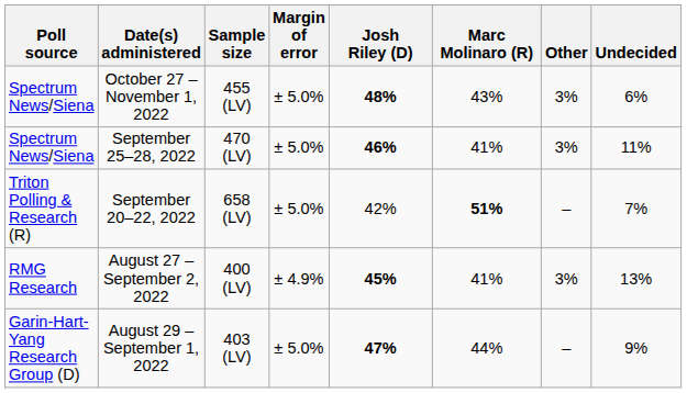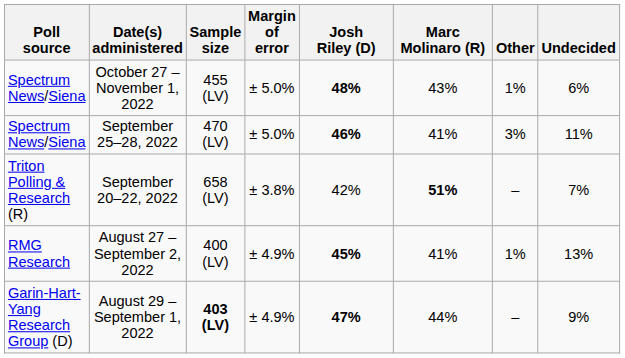 <table class="wikitable" style="font-size:90%;text-align:center;">
 <tr style="vertical-align:bottom">
 <th>Poll source</th>
 <th>Date(s)<br>administered</th>
 <th>Sample<br>size</th>
 <th>Margin<br>of error</th>
 <th style="width:100px;">Josh<br>Riley (D)</th>
 <th style="width:100px;">Marc<br>Molinaro (R)</th>
 <th>Other</th>
 <th>Undecided</th>
 </tr>
 <tr>
 <td style="text-align:left;"><a href='#'>Spectrum News</a>/<a href='#'>Siena</a></td>
 <td>October 27 – November 1, 2022</td>
 <td>455 (LV)</td>
 <td>± 5.0%</td>
 <td><strong>48%</strong></td>
 <td>43%</td>
-<td>3%</td>
+<td>1%</td>
 <td>6%</td>
 </tr>
 <tr>
 <td style="text-align:left;"><a href='#'>Spectrum News</a>/<a href='#'>Siena</a></td>
 <td>September 25–28, 2022</td>
 <td>470 (LV)</td>
 <td>± 5.0%</td>
 <td><strong>46%</strong></td>
 <td>41%</td>
 <td>3%</td>
 <td>11%</td>
 </tr>
 <tr>
 <td style="text-align:left;"><a href='#'>Triton Polling & Research</a> (R)</td>
 <td>September 20–22, 2022</td>
 <td>658 (LV)</td>
-<td>± 5.0%</td>
+<td>± 3.8%</td>
 <td>42%</td>
 <td><strong>51%</strong></td>
 <td>–</td>
 <td>7%</td>
 </tr>
 <tr>
 <td style="text-align:left;"><a href='#'>RMG Research</a></td>
 <td>August 27 – September 2, 2022</td>
 <td>400 (LV)</td>
 <td>± 4.9%</td>
 <td><strong>45%</strong></td>
 <td>41%</td>
-<td>3%</td>
+<td>1%</td>
 <td>13%</td>
 </tr>
 <tr>
 <td style="text-align:left;"><a href='#'>Garin-Hart-Yang Research Group</a> (D)</td>
 <td>August 29 – September 1, 2022</td>
-<td>403 (LV)</td>
-<td>± 5.0%</td>
+<td><strong>403 (LV)</strong></td>
+<td>± 4.9%</td>
 <td><strong>47%</strong></td>
 <td>44%</td>
 <td>–</td>
 <td>9%</td>
 </tr>
 </table>
